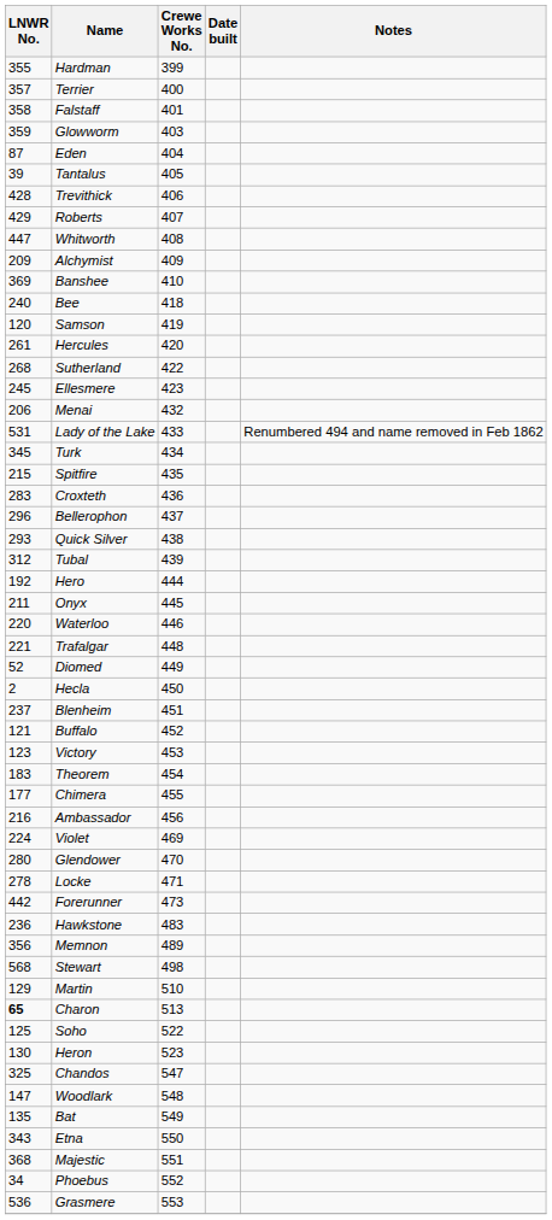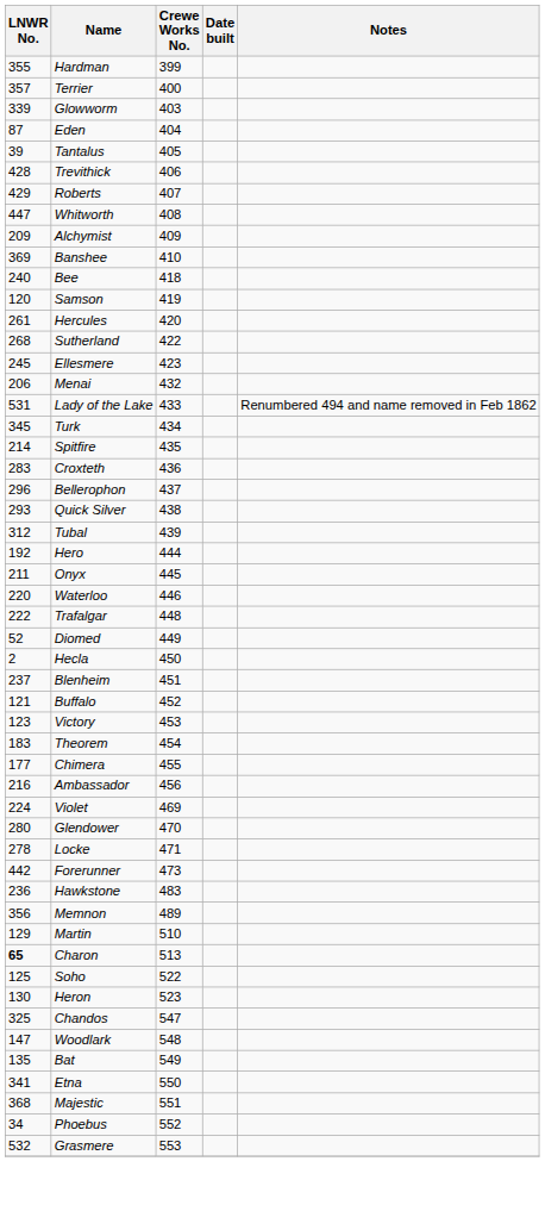 <table class="wikitable sortable collapsible collapsed">
 <tr>
 <th>LNWR<br>No.</th>
 <th>Name</th>
 <th>Crewe<br>Works<br>No.</th>
 <th>Date<br>built</th>
 <th>Notes</th>
 </tr>
 <tr>
 <td>355</td>
 <td><em>Hardman</em></td>
 <td>399</td>
 <td></td>
 <td></td>
 </tr>
 <tr>
 <td>357</td>
 <td><em>Terrier</em></td>
 <td>400</td>
 <td></td>
 <td></td>
 </tr>
 <tr>
-<td>358</td>
-<td><em>Falstaff</em></td>
-<td>401</td>
-<td></td>
-<td></td>
-</tr>
-<tr>
-<td>359</td>
+<td>339</td>
 <td><em>Glowworm</em></td>
 <td>403</td>
 <td></td>
 <td></td>
 </tr>
 <tr>
 <td>87</td>
 <td><em>Eden</em></td>
 <td>404</td>
 <td></td>
 <td></td>
 </tr>
 <tr>
 <td>39</td>
 <td><em>Tantalus</em></td>
 <td>405</td>
 <td></td>
 <td></td>
 </tr>
 <tr>
 <td>428</td>
 <td><em>Trevithick</em></td>
 <td>406</td>
 <td></td>
 <td></td>
 </tr>
 <tr>
 <td>429</td>
 <td><em>Roberts</em></td>
 <td>407</td>
 <td></td>
 <td></td>
 </tr>
 <tr>
 <td>447</td>
 <td><em>Whitworth</em></td>
 <td>408</td>
 <td></td>
 <td></td>
 </tr>
 <tr>
 <td>209</td>
 <td><em>Alchymist</em></td>
 <td>409</td>
 <td></td>
 <td></td>
 </tr>
 <tr>
 <td>369</td>
 <td><em>Banshee</em></td>
 <td>410</td>
 <td></td>
 <td></td>
 </tr>
 <tr>
 <td>240</td>
 <td><em>Bee</em></td>
 <td>418</td>
 <td></td>
 <td></td>
 </tr>
 <tr>
 <td>120</td>
 <td><em>Samson</em></td>
 <td>419</td>
 <td></td>
 <td></td>
 </tr>
 <tr>
 <td>261</td>
 <td><em>Hercules</em></td>
 <td>420</td>
 <td></td>
 <td></td>
 </tr>
 <tr>
 <td>268</td>
 <td><em>Sutherland</em></td>
 <td>422</td>
 <td></td>
 <td></td>
 </tr>
 <tr>
 <td>245</td>
 <td><em>Ellesmere</em></td>
 <td>423</td>
 <td></td>
 <td></td>
 </tr>
 <tr>
 <td>206</td>
 <td><em>Menai</em></td>
 <td>432</td>
 <td></td>
 <td></td>
 </tr>
 <tr>
 <td>531</td>
 <td><em>Lady of the Lake</em></td>
 <td>433</td>
 <td></td>
 <td>Renumbered 494 and name removed in Feb 1862</td>
 </tr>
 <tr>
 <td>345</td>
 <td><em>Turk</em></td>
 <td>434</td>
 <td></td>
 <td></td>
 </tr>
 <tr>
-<td>215</td>
+<td>214</td>
 <td><em>Spitfire</em></td>
 <td>435</td>
 <td></td>
 <td></td>
 </tr>
 <tr>
 <td>283</td>
 <td><em>Croxteth</em></td>
 <td>436</td>
 <td></td>
 <td></td>
 </tr>
 <tr>
 <td>296</td>
 <td><em>Bellerophon</em></td>
 <td>437</td>
 <td></td>
 <td></td>
 </tr>
 <tr>
 <td>293</td>
 <td><em>Quick Silver</em></td>
 <td>438</td>
 <td></td>
 <td></td>
 </tr>
 <tr>
 <td>312</td>
 <td><em>Tubal</em></td>
 <td>439</td>
 <td></td>
 <td></td>
 </tr>
 <tr>
 <td>192</td>
 <td><em>Hero</em></td>
 <td>444</td>
 <td></td>
 <td></td>
 </tr>
 <tr>
 <td>211</td>
 <td><em>Onyx</em></td>
 <td>445</td>
 <td></td>
 <td></td>
 </tr>
 <tr>
 <td>220</td>
 <td><em>Waterloo</em></td>
 <td>446</td>
 <td></td>
 <td></td>
 </tr>
 <tr>
-<td>221</td>
+<td>222</td>
 <td><em>Trafalgar</em></td>
 <td>448</td>
 <td></td>
 <td></td>
 </tr>
 <tr>
 <td>52</td>
 <td><em>Diomed</em></td>
 <td>449</td>
 <td></td>
 <td></td>
 </tr>
 <tr>
 <td>2</td>
 <td><em>Hecla</em></td>
 <td>450</td>
 <td></td>
 <td></td>
 </tr>
 <tr>
 <td>237</td>
 <td><em>Blenheim</em></td>
 <td>451</td>
 <td></td>
 <td></td>
 </tr>
 <tr>
 <td>121</td>
 <td><em>Buffalo</em></td>
 <td>452</td>
 <td></td>
 <td></td>
 </tr>
 <tr>
 <td>123</td>
 <td><em>Victory</em></td>
 <td>453</td>
 <td></td>
 <td></td>
 </tr>
 <tr>
 <td>183</td>
 <td><em>Theorem</em></td>
 <td>454</td>
 <td></td>
 <td></td>
 </tr>
 <tr>
 <td>177</td>
 <td><em>Chimera</em></td>
 <td>455</td>
 <td></td>
 <td></td>
 </tr>
 <tr>
 <td>216</td>
 <td><em>Ambassador</em></td>
 <td>456</td>
 <td></td>
 <td></td>
 </tr>
 <tr>
 <td>224</td>
 <td><em>Violet</em></td>
 <td>469</td>
 <td></td>
 <td></td>
 </tr>
 <tr>
 <td>280</td>
 <td><em>Glendower</em></td>
 <td>470</td>
 <td></td>
 <td></td>
 </tr>
 <tr>
 <td>278</td>
 <td><em>Locke</em></td>
 <td>471</td>
 <td></td>
 <td></td>
 </tr>
 <tr>
 <td>442</td>
 <td><em>Forerunner</em></td>
 <td>473</td>
 <td></td>
 <td></td>
 </tr>
 <tr>
 <td>236</td>
 <td><em>Hawkstone</em></td>
 <td>483</td>
 <td></td>
 <td></td>
 </tr>
 <tr>
 <td>356</td>
 <td><em>Memnon</em></td>
 <td>489</td>
 <td></td>
 <td></td>
 </tr>
 <tr>
-<td>568</td>
-<td><em>Stewart</em></td>
-<td>498</td>
-<td></td>
-<td></td>
-</tr>
-<tr>
 <td>129</td>
 <td><em>Martin</em></td>
 <td>510</td>
 <td></td>
 <td></td>
 </tr>
 <tr>
 <td><strong>65</strong></td>
 <td><em>Charon</em></td>
 <td>513</td>
 <td></td>
 <td></td>
 </tr>
 <tr>
 <td>125</td>
 <td><em>Soho</em></td>
 <td>522</td>
 <td></td>
 <td></td>
 </tr>
 <tr>
 <td>130</td>
 <td><em>Heron</em></td>
 <td>523</td>
 <td></td>
 <td></td>
 </tr>
 <tr>
 <td>325</td>
 <td><em>Chandos</em></td>
 <td>547</td>
 <td></td>
 <td></td>
 </tr>
 <tr>
 <td>147</td>
 <td><em>Woodlark</em></td>
 <td>548</td>
 <td></td>
 <td></td>
 </tr>
 <tr>
 <td>135</td>
 <td><em>Bat</em></td>
 <td>549</td>
 <td></td>
 <td></td>
 </tr>
 <tr>
-<td>343</td>
+<td>341</td>
 <td><em>Etna</em></td>
 <td>550</td>
 <td></td>
 <td></td>
 </tr>
 <tr>
 <td>368</td>
 <td><em>Majestic</em></td>
 <td>551</td>
 <td></td>
 <td></td>
 </tr>
 <tr>
 <td>34</td>
 <td><em>Phoebus</em></td>
 <td>552</td>
 <td></td>
 <td></td>
 </tr>
 <tr>
-<td>536</td>
+<td>532</td>
 <td><em>Grasmere</em></td>
 <td>553</td>
 <td></td>
 <td></td>
 </tr>
 <tr>
 </tr>
 </table>
